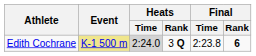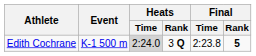 <table class="wikitable" style="font-size:90%">
 <tr>
 <th rowspan=2>Athlete</th>
 <th rowspan=2>Event</th>
 <th colspan=2>Heats</th>
 <th colspan=2>Final</th>
 </tr>
 <tr style="font-size:95%">
 <th>Time</th>
 <th>Rank</th>
 <th>Time</th>
 <th>Rank</th>
 </tr>
 <tr align=center>
 <td align=left><a href='#'>Edith Cochrane</a></td>
-<td align=left style="background: khaki;"><a href='#'>K-1 500 m</a></td>
+<td align=left><a href='#'>K-1 500 m</a></td>
 <td style="background: lightgrey;">2:24.0</td>
 <td>3 <strong>Q</strong></td>
 <td>2:23.8</td>
-<td><strong>6</strong></td>
+<td><strong>5</strong></td>
 </tr>
 </table>
